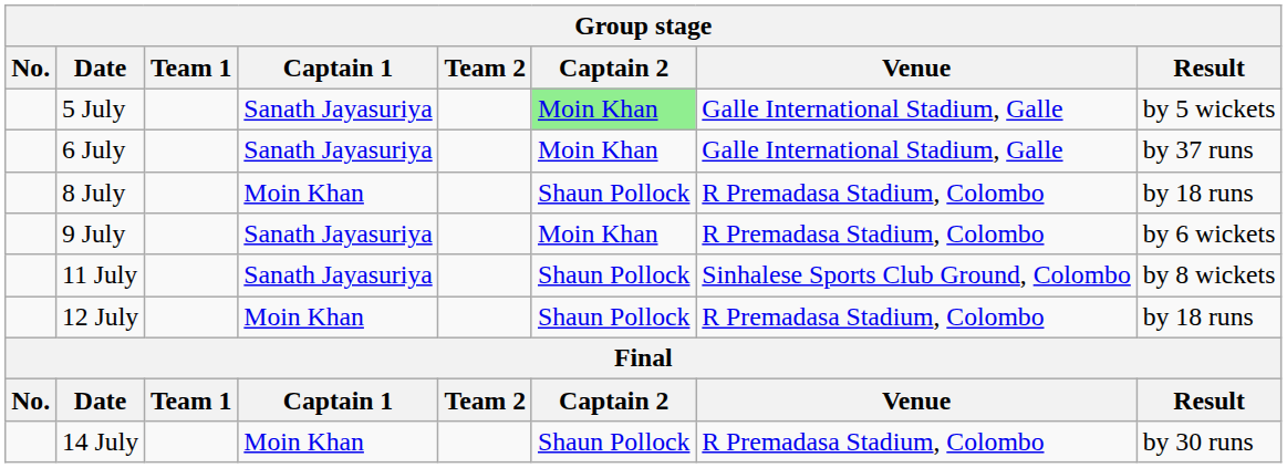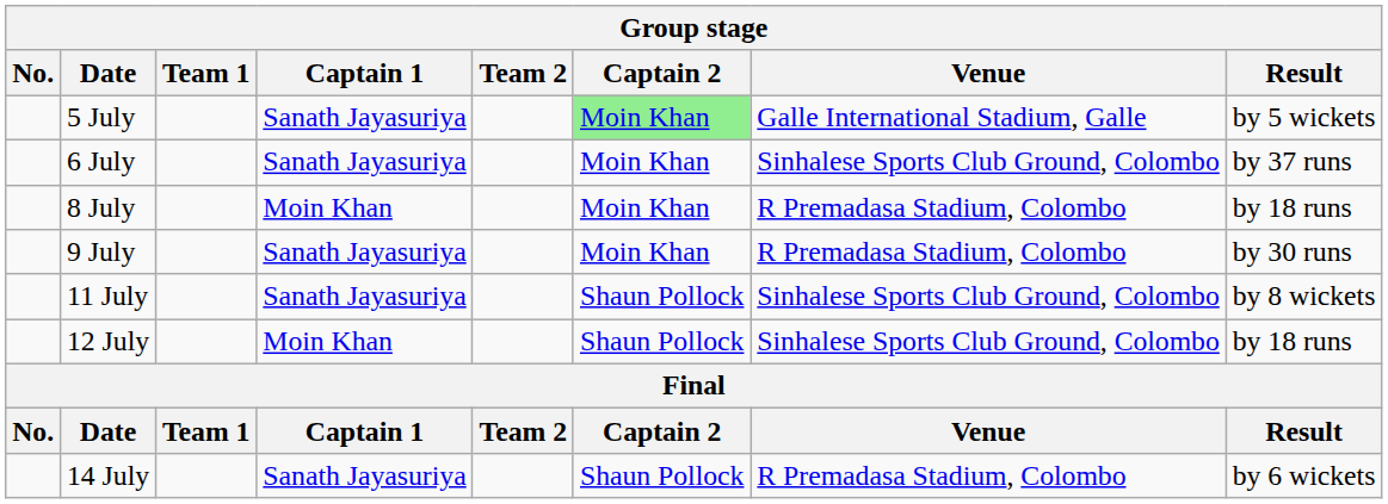 <table class="wikitable">
 <tr>
 <th colspan="9">Group stage</th>
 </tr>
 <tr>
 <th>No.</th>
 <th>Date</th>
 <th>Team 1</th>
 <th>Captain 1</th>
 <th>Team 2</th>
 <th>Captain 2</th>
 <th>Venue</th>
 <th>Result</th>
 </tr>
 <tr>
 <td></td>
 <td>5 July</td>
 <td></td>
 <td><a href='#'>Sanath Jayasuriya</a></td>
 <td></td>
 <td style="background: lightgreen;"><a href='#'>Moin Khan</a></td>
 <td><a href='#'>Galle International Stadium</a>, <a href='#'>Galle</a></td>
 <td> by 5 wickets</td>
 </tr>
 <tr>
 <td></td>
 <td>6 July</td>
 <td></td>
 <td><a href='#'>Sanath Jayasuriya</a></td>
 <td></td>
 <td><a href='#'>Moin Khan</a></td>
-<td><a href='#'>Galle International Stadium</a>, <a href='#'>Galle</a></td>
+<td><a href='#'>Sinhalese Sports Club Ground</a>, <a href='#'>Colombo</a></td>
 <td> by 37 runs</td>
 </tr>
 <tr>
 <td></td>
 <td>8 July</td>
 <td></td>
 <td><a href='#'>Moin Khan</a></td>
 <td></td>
-<td><a href='#'>Shaun Pollock</a></td>
+<td><a href='#'>Moin Khan</a></td>
 <td><a href='#'>R Premadasa Stadium</a>, <a href='#'>Colombo</a></td>
 <td> by 18 runs</td>
 </tr>
 <tr>
 <td></td>
 <td>9 July</td>
 <td></td>
 <td><a href='#'>Sanath Jayasuriya</a></td>
 <td></td>
 <td><a href='#'>Moin Khan</a></td>
 <td><a href='#'>R Premadasa Stadium</a>, <a href='#'>Colombo</a></td>
-<td> by 6 wickets</td>
+<td> by 30 runs</td>
 </tr>
 <tr>
 <td></td>
 <td>11 July</td>
 <td></td>
 <td><a href='#'>Sanath Jayasuriya</a></td>
 <td></td>
 <td><a href='#'>Shaun Pollock</a></td>
 <td><a href='#'>Sinhalese Sports Club Ground</a>, <a href='#'>Colombo</a></td>
 <td> by 8 wickets</td>
 </tr>
 <tr>
 <td></td>
 <td>12 July</td>
 <td></td>
 <td><a href='#'>Moin Khan</a></td>
 <td></td>
 <td><a href='#'>Shaun Pollock</a></td>
-<td><a href='#'>R Premadasa Stadium</a>, <a href='#'>Colombo</a></td>
+<td><a href='#'>Sinhalese Sports Club Ground</a>, <a href='#'>Colombo</a></td>
 <td> by 18 runs</td>
 </tr>
 <tr>
 <th colspan="9">Final</th>
 </tr>
 <tr>
 <th>No.</th>
 <th>Date</th>
 <th>Team 1</th>
 <th>Captain 1</th>
 <th>Team 2</th>
 <th>Captain 2</th>
 <th>Venue</th>
 <th>Result</th>
 </tr>
 <tr>
 <td></td>
 <td>14 July</td>
 <td></td>
-<td><a href='#'>Moin Khan</a></td>
+<td><a href='#'>Sanath Jayasuriya</a></td>
 <td></td>
 <td><a href='#'>Shaun Pollock</a></td>
 <td><a href='#'>R Premadasa Stadium</a>, <a href='#'>Colombo</a></td>
-<td> by 30 runs</td>
+<td> by 6 wickets</td>
 </tr>
 </table>
